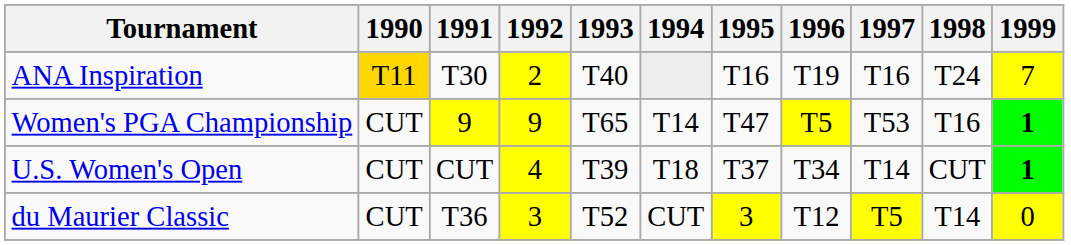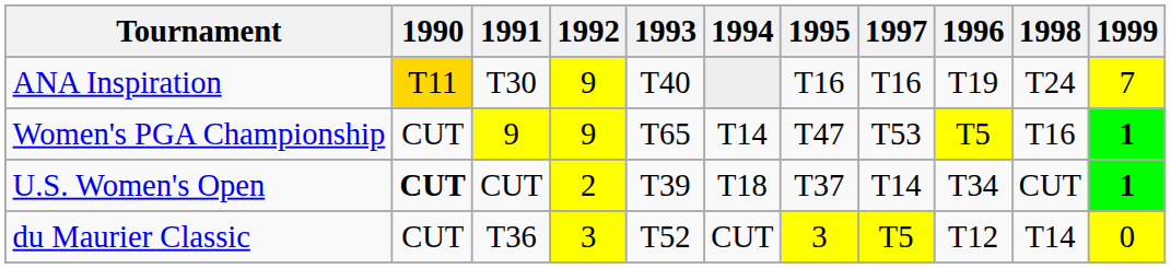 <table class="wikitable" style="font-size:95%;text-align:center;">
 <tr>
 <th>Tournament</th>
 <th>1990</th>
 <th>1991</th>
 <th>1992</th>
 <th>1993</th>
 <th>1994</th>
 <th>1995</th>
+<th>1997</th>
 <th>1996</th>
-<th>1997</th>
 <th>1998</th>
 <th>1999</th>
 </tr>
 <tr>
 <td align=left><a href='#'>ANA Inspiration</a></td>
 <td style="background: gold;">T11</td>
 <td>T30</td>
-<td style="background:yellow;">2   </td>
+<td style="background:yellow;">9   </td>
 <td>T40</td>
 <td style="background:#eeeeee;"></td>
 <td>T16</td>
+<td>T16</td>
 <td>T19</td>
-<td>T16</td>
 <td>T24</td>
 <td style="background:yellow;">7</td>
 </tr>
 <tr>
 <td align=left><a href='#'>Women's PGA Championship</a></td>
 <td>CUT</td>
 <td style="background:yellow;">9</td>
 <td style="background:yellow;">9</td>
 <td>T65</td>
 <td>T14</td>
 <td>T47</td>
+<td>T53</td>
 <td style="background:yellow;">T5</td>
-<td>T53</td>
 <td>T16</td>
 <td style="background:lime;"><strong>1</strong></td>
 </tr>
 <tr>
 <td align=left><a href='#'>U.S. Women's Open</a></td>
+<td><strong>CUT</strong></td>
 <td>CUT</td>
-<td>CUT</td>
-<td style="background:yellow;">4</td>
+<td style="background:yellow;">2</td>
 <td>T39</td>
 <td>T18</td>
 <td>T37</td>
+<td>T14</td>
 <td>T34</td>
-<td>T14</td>
 <td>CUT</td>
 <td style="background:lime;"><strong>1</strong></td>
 </tr>
 <tr>
 <td align=left><a href='#'>du Maurier Classic</a></td>
 <td>CUT</td>
 <td>T36</td>
 <td style="background:yellow;">3</td>
 <td>T52</td>
 <td>CUT</td>
 <td style="background:yellow;">3</td>
+<td style="background:yellow;">T5</td>
 <td>T12</td>
-<td style="background:yellow;">T5</td>
 <td>T14</td>
 <td style="background:yellow;">0</td>
 </tr>
 </table>
